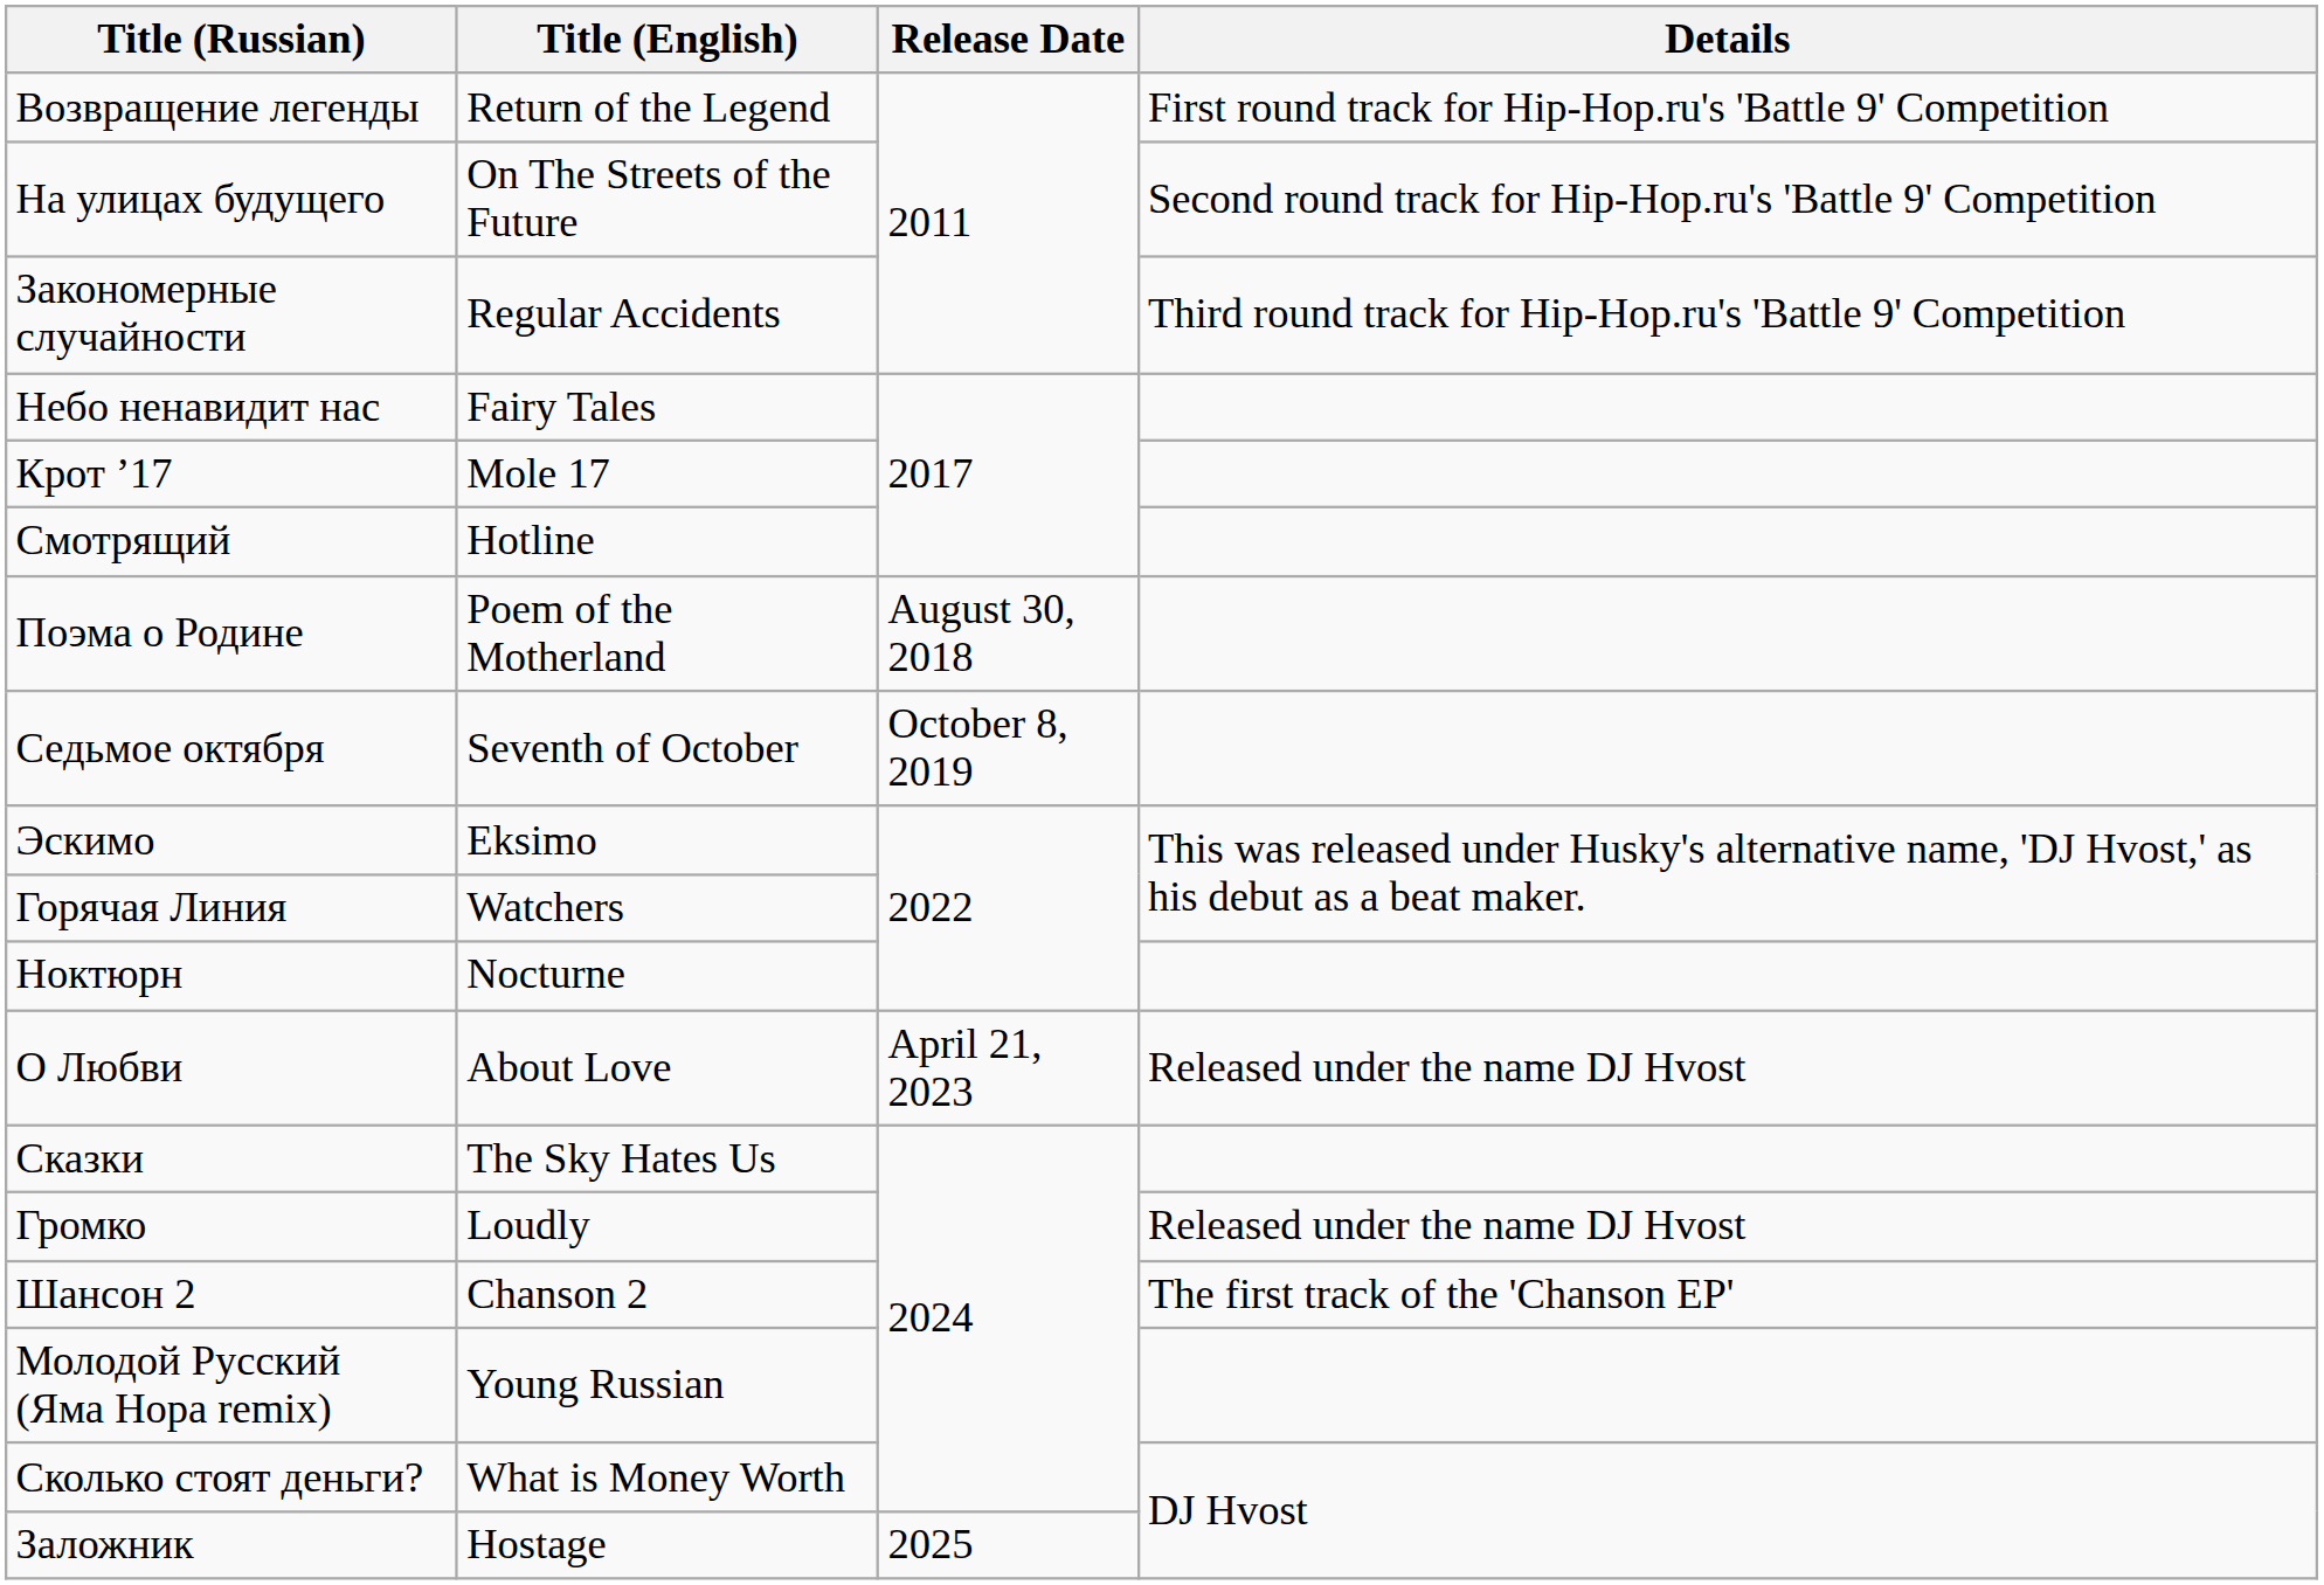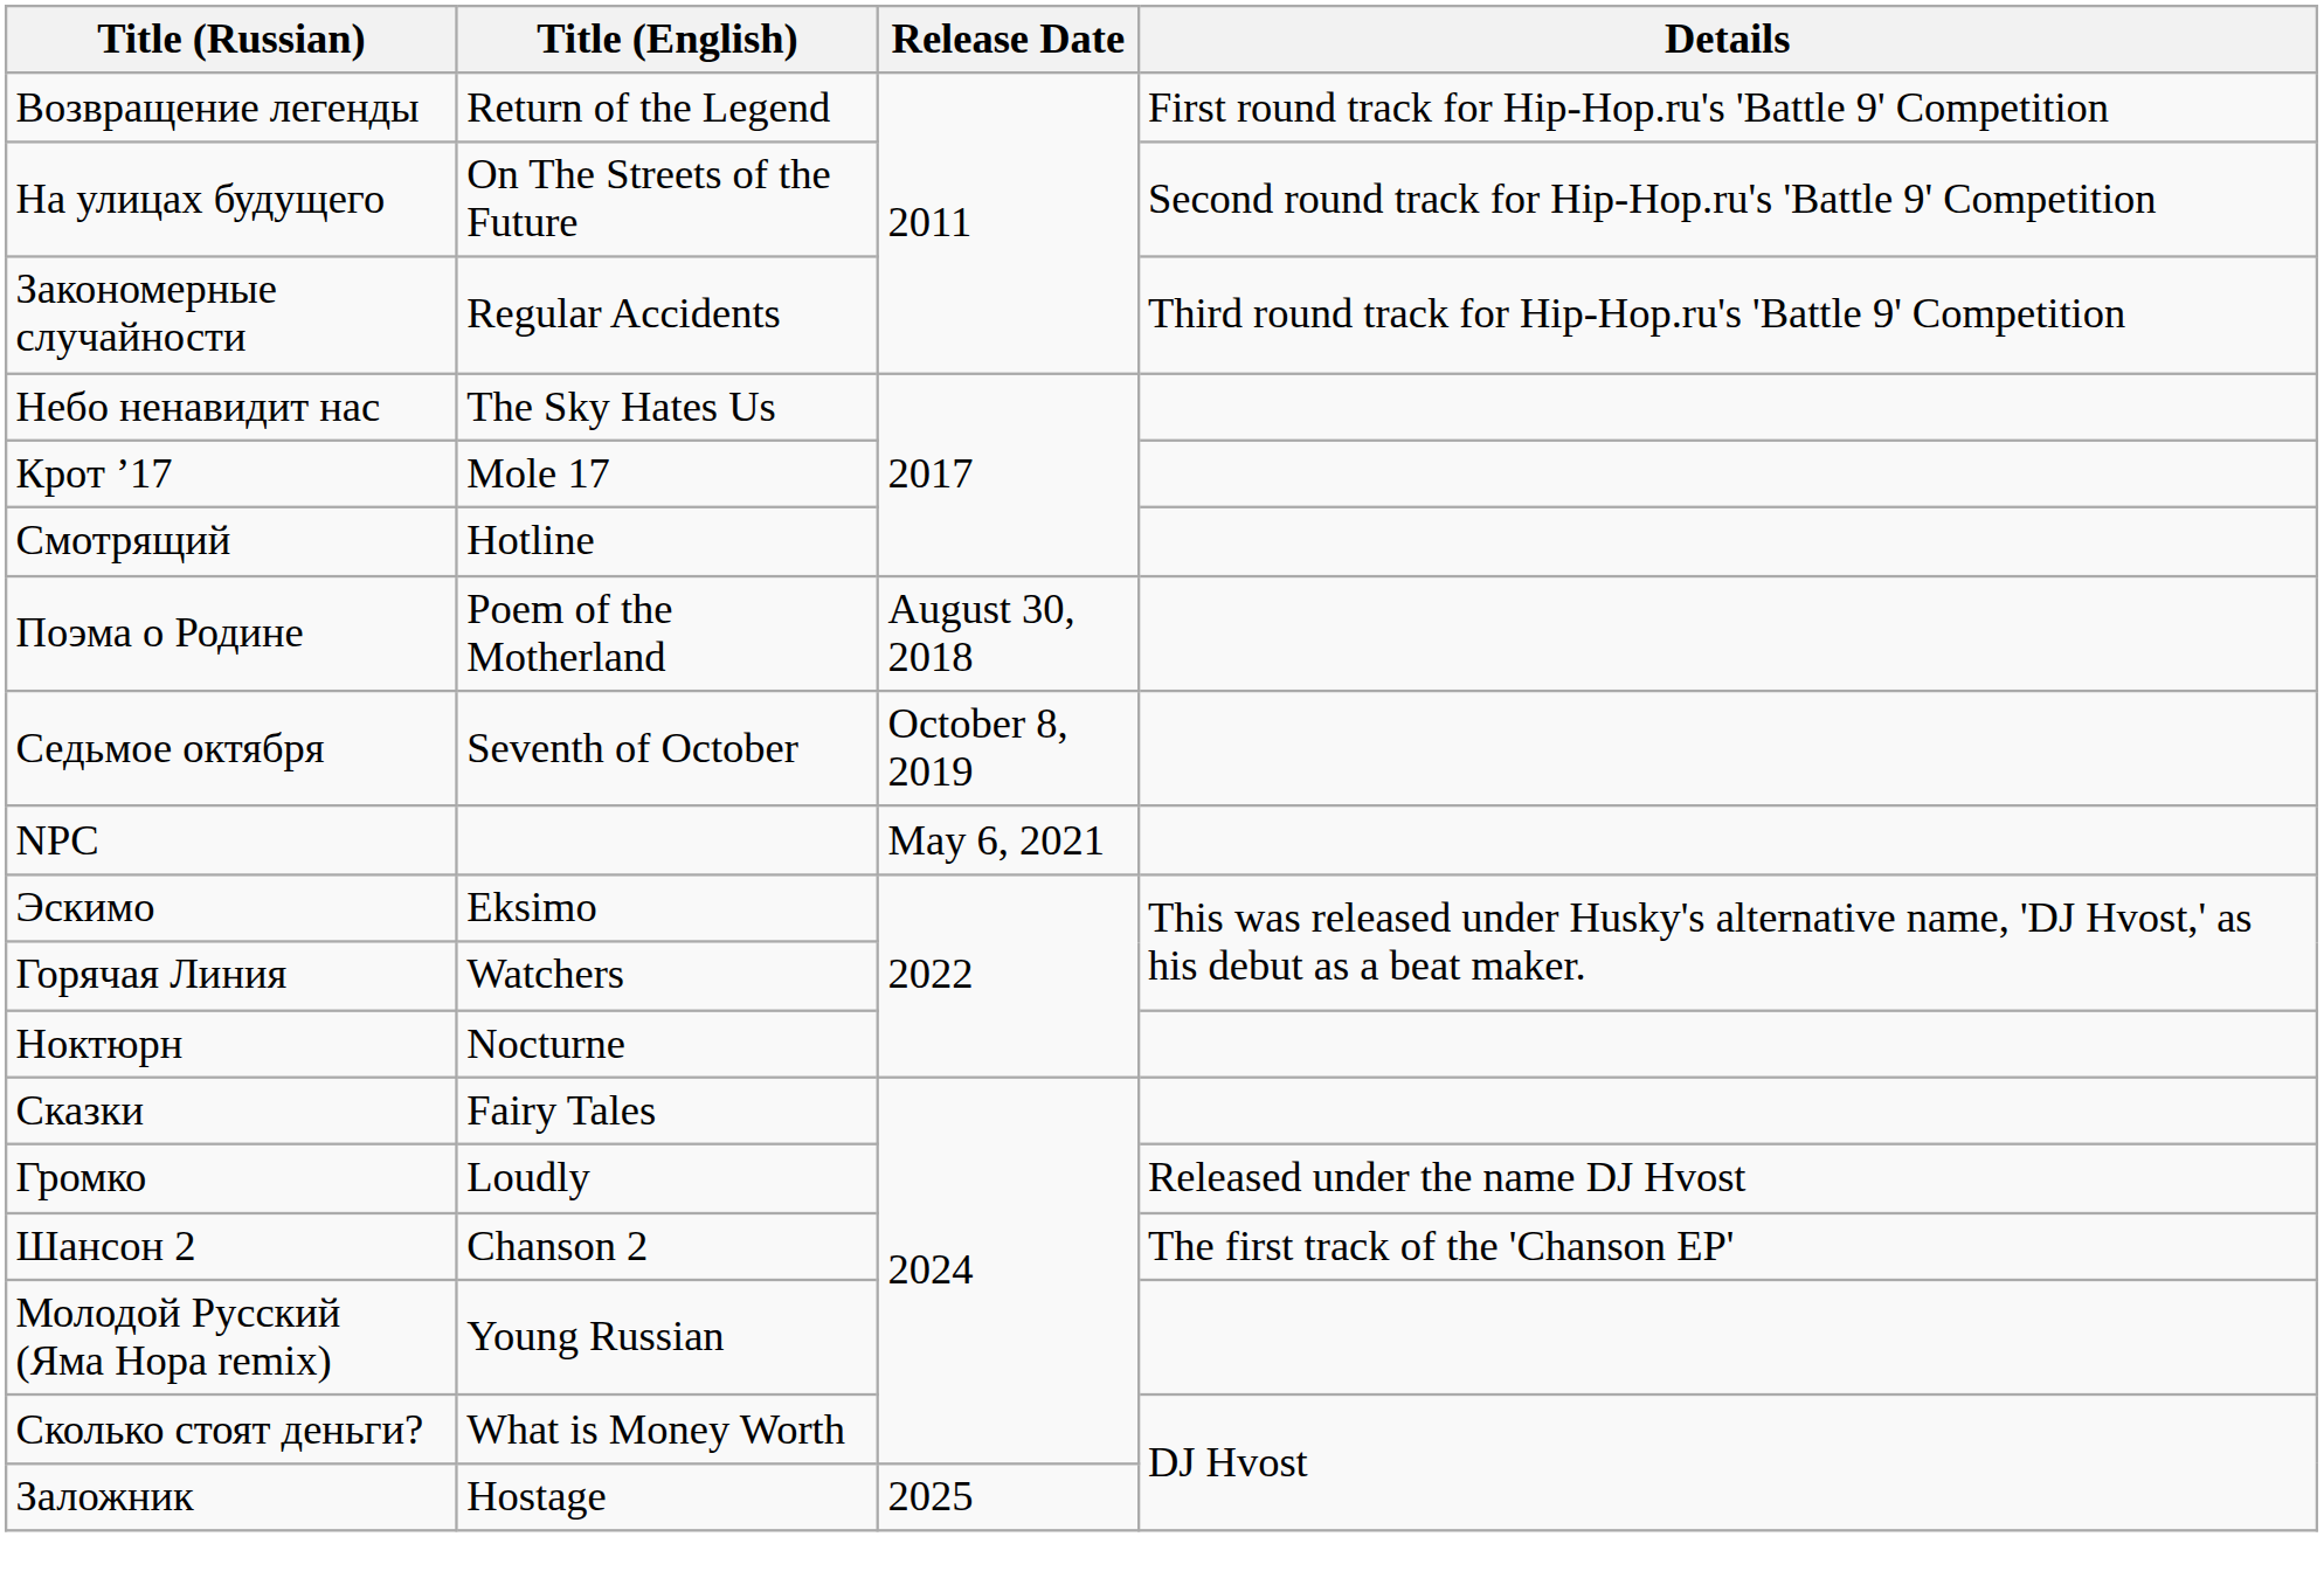 <table class="wikitable">
 <tr>
 <th>Title (Russian)</th>
 <th>Title (English)</th>
 <th>Release Date</th>
 <th>Details</th>
 </tr>
 <tr>
 <td>Возвращение легенды</td>
 <td>Return of the Legend</td>
 <td rowspan="3">2011</td>
 <td>First round track for Hip-Hop.ru's 'Battle 9' Competition</td>
 </tr>
 <tr>
 <td>На улицах будущего</td>
 <td>On The Streets of the Future</td>
 <td>Second round track for Hip-Hop.ru's 'Battle 9' Competition</td>
 </tr>
 <tr>
 <td>Закономерные случайности</td>
 <td>Regular Accidents</td>
 <td>Third round track for Hip-Hop.ru's 'Battle 9' Competition</td>
 </tr>
 <tr>
 <td>Небо ненавидит нас</td>
-<td>Fairy Tales</td>
+<td>The Sky Hates Us</td>
 <td rowspan="3">2017</td>
 <td></td>
 </tr>
 <tr>
 <td>Крот ’17</td>
 <td>Mole 17</td>
 <td></td>
 </tr>
 <tr>
 <td>Смотрящий</td>
 <td>Hotline</td>
 <td></td>
 </tr>
 <tr>
 <td>Поэма о Родине</td>
 <td>Poem of the Motherland</td>
 <td>August 30, 2018</td>
 <td></td>
 </tr>
 <tr>
 <td>Седьмое октября</td>
 <td>Seventh of October</td>
 <td>October 8, 2019</td>
 <td></td>
 </tr>
 <tr>
+<td>NPC</td>
+<td></td>
+<td>May 6, 2021</td>
+<td></td>
+</tr>
+<tr>
 <td>Эскимо</td>
 <td>Eksimo</td>
 <td rowspan="3">2022</td>
 <td rowspan="2">This was released under Husky's alternative name, 'DJ Hvost,' as his debut as a beat maker.</td>
 </tr>
 <tr>
 <td>Горячая Линия</td>
 <td>Watchers</td>
 </tr>
 <tr>
 <td>Ноктюрн</td>
 <td>Nocturne</td>
 <td></td>
 </tr>
 <tr>
-<td>О Любви</td>
-<td>About Love</td>
-<td>April 21, 2023</td>
-<td>Released under the name DJ Hvost</td>
-</tr>
-<tr>
 <td>Сказки</td>
-<td>The Sky Hates Us</td>
+<td>Fairy Tales</td>
 <td rowspan="5">2024</td>
 <td></td>
 </tr>
 <tr>
 <td>Громко</td>
 <td>Loudly</td>
 <td>Released under the name DJ Hvost</td>
 </tr>
 <tr>
 <td>Шансон 2</td>
 <td>Chanson 2</td>
 <td>The first track of the 'Chanson EP'</td>
 </tr>
 <tr>
 <td>Молодой Русский<br>(Яма Нора remix)</td>
 <td>Young Russian</td>
 <td></td>
 </tr>
 <tr>
 <td>Сколько стоят деньги?</td>
 <td>What is Money Worth</td>
 <td rowspan="2">DJ Hvost</td>
 </tr>
 <tr>
 <td>Заложник</td>
 <td>Hostage</td>
 <td>2025</td>
 </tr>
 </table>
